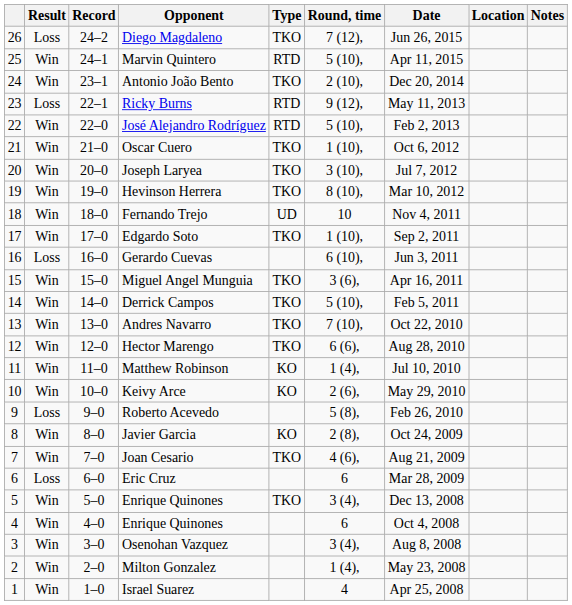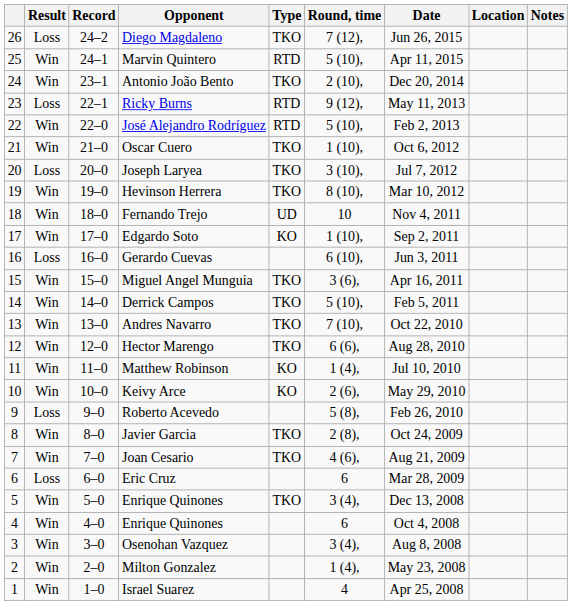 <table class="wikitable" style="text-align:center">
 <tr>
 <th></th>
 <th>Result</th>
 <th>Record</th>
 <th>Opponent</th>
 <th>Type</th>
 <th>Round, time</th>
 <th>Date</th>
 <th>Location</th>
 <th>Notes</th>
 </tr>
 <tr>
 <td>26</td>
 <td>Loss</td>
 <td>24–2</td>
 <td style="text-align:left;"><a href='#'>Diego Magdaleno</a></td>
 <td>TKO</td>
 <td>7 (12), </td>
 <td>Jun 26, 2015</td>
 <td style="text-align:left;"></td>
 <td style="text-align:left;"></td>
 </tr>
 <tr>
 <td>25</td>
 <td>Win</td>
 <td>24–1</td>
 <td style="text-align:left;">Marvin Quintero</td>
 <td>RTD</td>
 <td>5 (10), </td>
 <td>Apr 11, 2015</td>
 <td style="text-align:left;"></td>
 <td style="text-align:left;"></td>
 </tr>
 <tr>
 <td>24</td>
 <td>Win</td>
 <td>23–1</td>
 <td style="text-align:left;">Antonio João Bento</td>
 <td>TKO</td>
 <td>2 (10), </td>
 <td>Dec 20, 2014</td>
 <td style="text-align:left;"></td>
 <td style="text-align:left;"></td>
 </tr>
 <tr>
 <td>23</td>
 <td>Loss</td>
 <td>22–1</td>
 <td style="text-align:left;"><a href='#'>Ricky Burns</a></td>
 <td>RTD</td>
 <td>9 (12), </td>
 <td>May 11, 2013</td>
 <td style="text-align:left;"></td>
 <td style="text-align:left;"></td>
 </tr>
 <tr>
 <td>22</td>
 <td>Win</td>
 <td>22–0</td>
 <td style="text-align:left;"><a href='#'>José Alejandro Rodríguez</a></td>
 <td>RTD</td>
 <td>5 (10), </td>
 <td>Feb 2, 2013</td>
 <td style="text-align:left;"></td>
 <td style="text-align:left;"></td>
 </tr>
 <tr>
 <td>21</td>
 <td>Win</td>
 <td>21–0</td>
 <td style="text-align:left;">Oscar Cuero</td>
 <td>TKO</td>
 <td>1 (10), </td>
 <td>Oct 6, 2012</td>
 <td style="text-align:left;"></td>
 <td style="text-align:left;"></td>
 </tr>
 <tr>
 <td>20</td>
-<td>Win</td>
+<td>Loss</td>
 <td>20–0</td>
 <td style="text-align:left;">Joseph Laryea</td>
 <td>TKO</td>
 <td>3 (10), </td>
 <td>Jul 7, 2012</td>
 <td style="text-align:left;"></td>
 <td></td>
 </tr>
 <tr>
 <td>19</td>
 <td>Win</td>
 <td>19–0</td>
 <td style="text-align:left;">Hevinson Herrera</td>
 <td>TKO</td>
 <td>8 (10), </td>
 <td>Mar 10, 2012</td>
 <td style="text-align:left;"></td>
 <td style="text-align:left;"></td>
 </tr>
 <tr>
 <td>18</td>
 <td>Win</td>
 <td>18–0</td>
 <td style="text-align:left;">Fernando Trejo</td>
 <td>UD</td>
 <td>10</td>
 <td>Nov 4, 2011</td>
 <td style="text-align:left;"></td>
 <td style="text-align:left;"></td>
 </tr>
 <tr>
 <td>17</td>
 <td>Win</td>
 <td>17–0</td>
 <td style="text-align:left;">Edgardo Soto</td>
-<td>TKO</td>
+<td>KO</td>
 <td>1 (10), </td>
 <td>Sep 2, 2011</td>
 <td style="text-align:left;"></td>
 <td style="text-align:left;"></td>
 </tr>
 <tr>
 <td>16</td>
 <td>Loss</td>
 <td>16–0</td>
 <td style="text-align:left;">Gerardo Cuevas</td>
 <td></td>
 <td>6 (10), </td>
 <td>Jun 3, 2011</td>
 <td style="text-align:left;"></td>
 <td style="text-align:left;"></td>
 </tr>
 <tr>
 <td>15</td>
 <td>Win</td>
 <td>15–0</td>
 <td style="text-align:left;">Miguel Angel Munguia</td>
 <td>TKO</td>
 <td>3 (6), </td>
 <td>Apr 16, 2011</td>
 <td style="text-align:left;"></td>
 <td></td>
 </tr>
 <tr>
 <td>14</td>
 <td>Win</td>
 <td>14–0</td>
 <td style="text-align:left;">Derrick Campos</td>
 <td>TKO</td>
 <td>5 (10), </td>
 <td>Feb 5, 2011</td>
 <td style="text-align:left;"></td>
 <td></td>
 </tr>
 <tr>
 <td>13</td>
 <td>Win</td>
 <td>13–0</td>
 <td style="text-align:left;">Andres Navarro</td>
 <td>TKO</td>
 <td>7 (10), </td>
 <td>Oct 22, 2010</td>
 <td style="text-align:left;"></td>
 <td></td>
 </tr>
 <tr>
 <td>12</td>
 <td>Win</td>
 <td>12–0</td>
 <td style="text-align:left;">Hector Marengo</td>
 <td>TKO</td>
 <td>6 (6), </td>
 <td>Aug 28, 2010</td>
 <td style="text-align:left;"></td>
 <td></td>
 </tr>
 <tr>
 <td>11</td>
 <td>Win</td>
 <td>11–0</td>
 <td style="text-align:left;">Matthew Robinson</td>
 <td>KO</td>
 <td>1 (4), </td>
 <td>Jul 10, 2010</td>
 <td style="text-align:left;"></td>
 <td></td>
 </tr>
 <tr>
 <td>10</td>
 <td>Win</td>
 <td>10–0</td>
 <td style="text-align:left;">Keivy Arce</td>
 <td>KO</td>
 <td>2 (6), </td>
 <td>May 29, 2010</td>
 <td style="text-align:left;"></td>
 <td></td>
 </tr>
 <tr>
 <td>9</td>
 <td>Loss</td>
 <td>9–0</td>
 <td style="text-align:left;">Roberto Acevedo</td>
 <td></td>
 <td>5 (8), </td>
 <td>Feb 26, 2010</td>
 <td style="text-align:left;"></td>
 <td></td>
 </tr>
 <tr>
 <td>8</td>
 <td>Win</td>
 <td>8–0</td>
 <td style="text-align:left;">Javier Garcia</td>
-<td>KO</td>
+<td>TKO</td>
 <td>2 (8), </td>
 <td>Oct 24, 2009</td>
 <td style="text-align:left;"></td>
 <td></td>
 </tr>
 <tr>
 <td>7</td>
 <td>Win</td>
 <td>7–0</td>
 <td style="text-align:left;">Joan Cesario</td>
 <td>TKO</td>
 <td>4 (6), </td>
 <td>Aug 21, 2009</td>
 <td style="text-align:left;"></td>
 <td></td>
 </tr>
 <tr>
 <td>6</td>
 <td>Loss</td>
 <td>6–0</td>
 <td style="text-align:left;">Eric Cruz</td>
 <td></td>
 <td>6</td>
 <td>Mar 28, 2009</td>
 <td style="text-align:left;"></td>
 <td></td>
 </tr>
 <tr>
 <td>5</td>
 <td>Win</td>
 <td>5–0</td>
 <td style="text-align:left;">Enrique Quinones</td>
 <td>TKO</td>
 <td>3 (4), </td>
 <td>Dec 13, 2008</td>
 <td style="text-align:left;"></td>
 <td></td>
 </tr>
 <tr>
 <td>4</td>
 <td>Win</td>
 <td>4–0</td>
 <td style="text-align:left;">Enrique Quinones</td>
 <td></td>
 <td>6</td>
 <td>Oct 4, 2008</td>
 <td style="text-align:left;"></td>
 <td></td>
 </tr>
 <tr>
 <td>3</td>
 <td>Win</td>
 <td>3–0</td>
 <td style="text-align:left;">Osenohan Vazquez</td>
 <td></td>
 <td>3 (4), </td>
 <td>Aug 8, 2008</td>
 <td style="text-align:left;"></td>
 <td></td>
 </tr>
 <tr>
 <td>2</td>
 <td>Win</td>
 <td>2–0</td>
 <td style="text-align:left;">Milton Gonzalez</td>
 <td></td>
 <td>1 (4), </td>
 <td>May 23, 2008</td>
 <td style="text-align:left;"></td>
 <td></td>
 </tr>
 <tr>
 <td>1</td>
 <td>Win</td>
 <td>1–0</td>
 <td style="text-align:left;">Israel Suarez</td>
 <td></td>
 <td>4</td>
 <td>Apr 25, 2008</td>
 <td style="text-align:left;"></td>
 <td style="text-align:left;"></td>
 </tr>
 </table>
